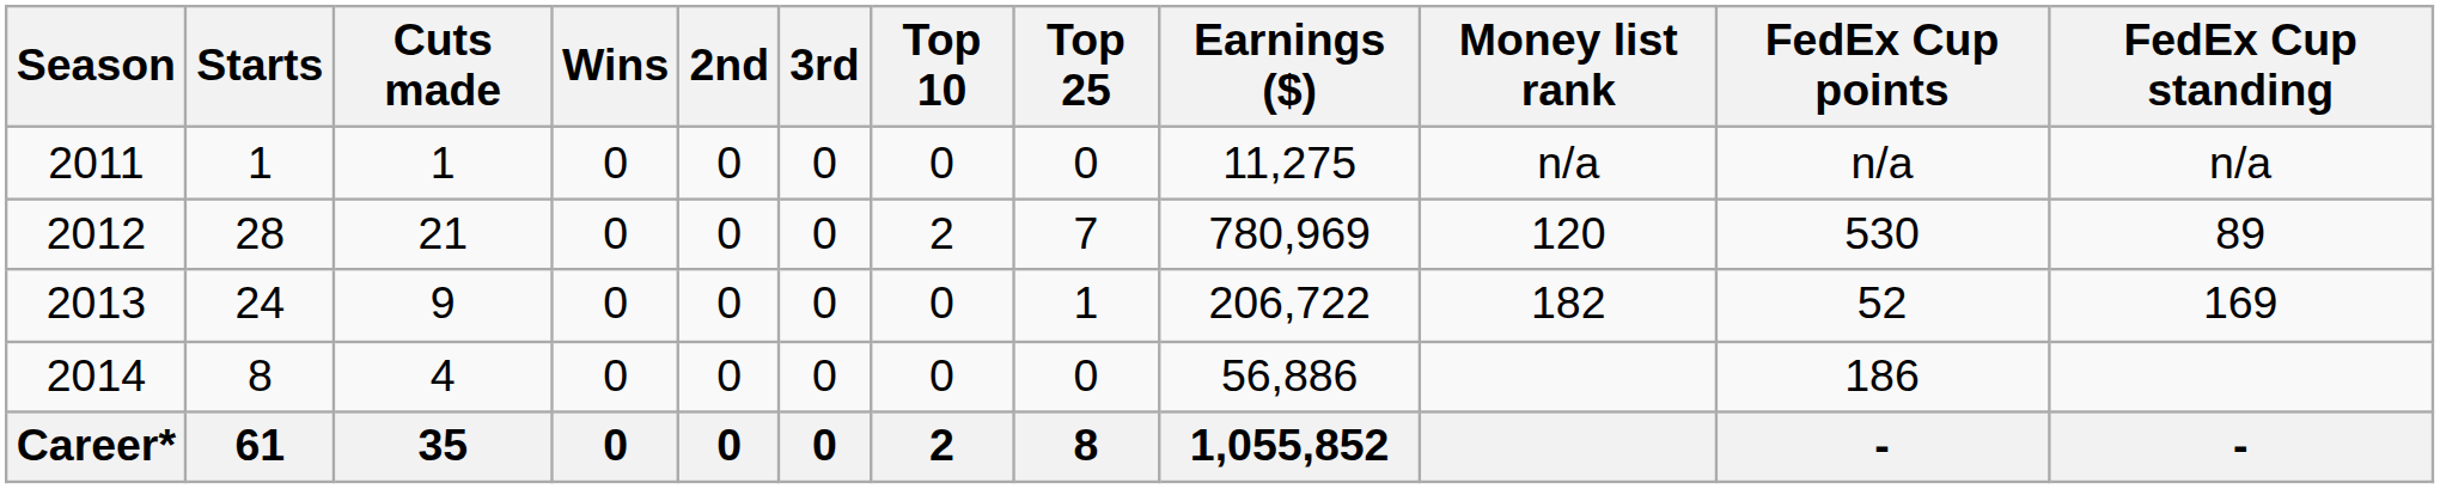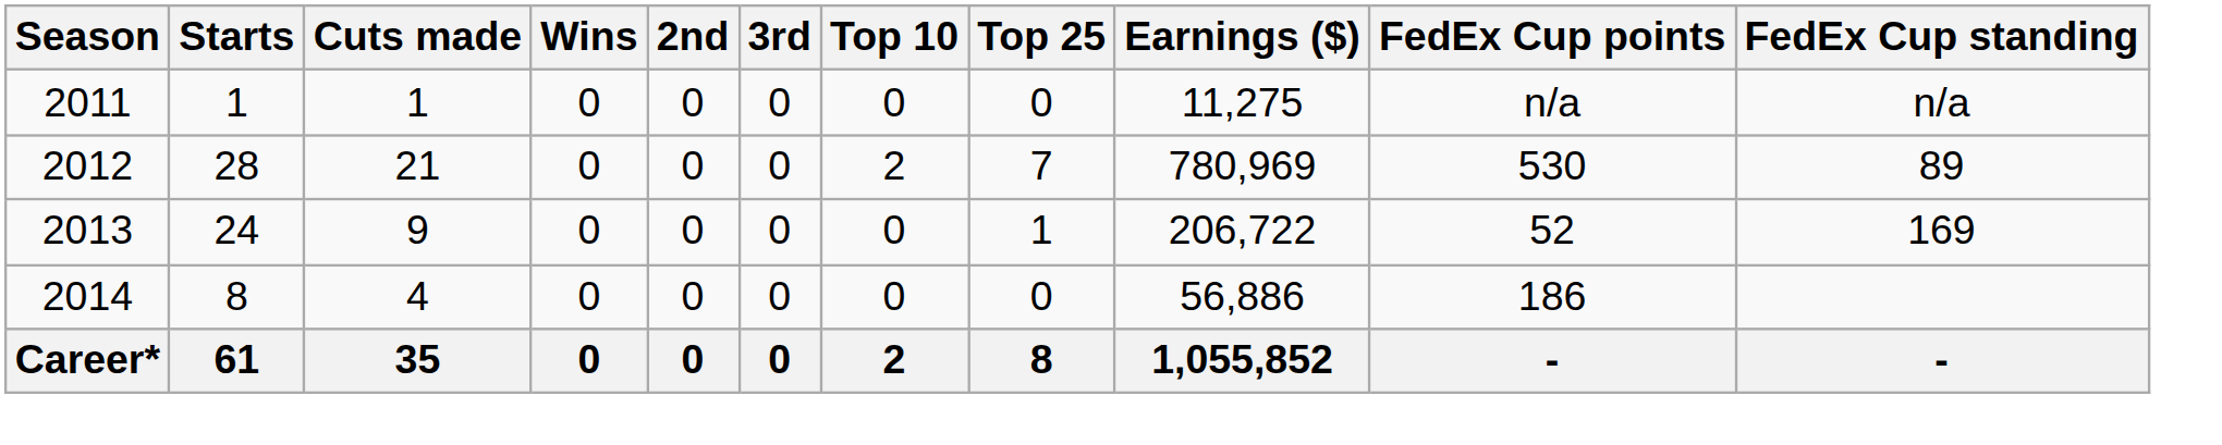 <table class=wikitable style=text-align:center>
 <tr>
 <th>Season</th>
 <th>Starts</th>
 <th>Cuts made</th>
 <th>Wins</th>
 <th>2nd</th>
 <th>3rd</th>
 <th>Top 10</th>
 <th>Top 25</th>
 <th>Earnings ($)</th>
-<th>Money list rank</th>
 <th>FedEx Cup points</th>
 <th>FedEx Cup standing</th>
 </tr>
 <tr>
 <td>2011</td>
 <td>1</td>
 <td>1</td>
 <td>0</td>
 <td>0</td>
 <td>0</td>
 <td>0</td>
 <td>0</td>
 <td>11,275</td>
 <td>n/a</td>
 <td>n/a</td>
-<td>n/a</td>
 </tr>
 <tr>
 <td>2012</td>
 <td>28</td>
 <td>21</td>
 <td>0</td>
 <td>0</td>
 <td>0</td>
 <td>2</td>
 <td>7</td>
 <td>780,969</td>
-<td>120</td>
 <td>530</td>
 <td>89</td>
 </tr>
 <tr>
 <td>2013</td>
 <td>24</td>
 <td>9</td>
 <td>0</td>
 <td>0</td>
 <td>0</td>
 <td>0</td>
 <td>1</td>
 <td>206,722</td>
-<td>182</td>
 <td>52</td>
 <td>169</td>
 </tr>
 <tr>
 <td>2014</td>
 <td>8</td>
 <td>4</td>
 <td>0</td>
 <td>0</td>
 <td>0</td>
 <td>0</td>
 <td>0</td>
 <td>56,886</td>
-<td></td>
 <td>186</td>
 <td></td>
 </tr>
 <tr>
 <th>Career*</th>
 <th>61</th>
 <th>35</th>
 <th>0</th>
 <th>0</th>
 <th>0</th>
 <th>2</th>
 <th>8</th>
 <th>1,055,852</th>
-<th></th>
 <th>-</th>
 <th>-</th>
 </tr>
 </table>
